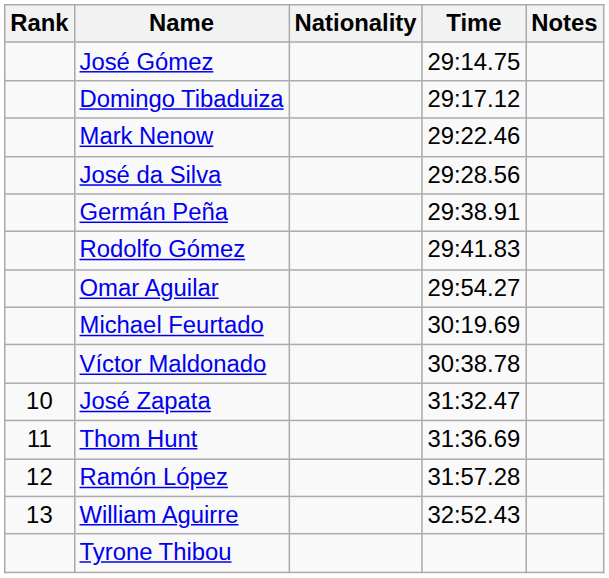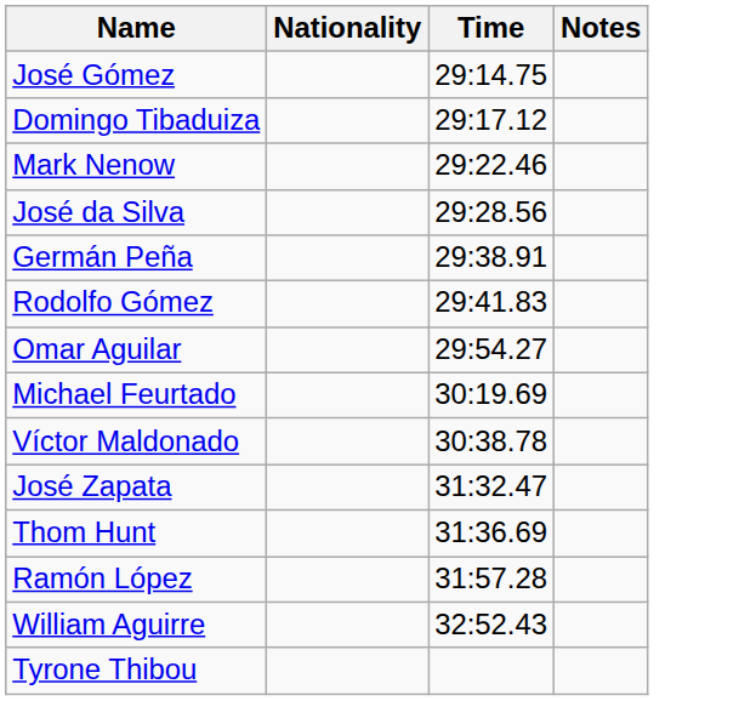 <table class="wikitable sortable" style="text-align:center">
 <tr>
-<th>Rank</th>
 <th>Name</th>
 <th>Nationality</th>
 <th>Time</th>
 <th>Notes</th>
 </tr>
 <tr>
-<td></td>
 <td align=left><a href='#'>José Gómez</a></td>
 <td align=left></td>
 <td>29:14.75</td>
 <td></td>
 </tr>
 <tr>
-<td></td>
 <td align=left><a href='#'>Domingo Tibaduiza</a></td>
 <td align=left></td>
 <td>29:17.12</td>
 <td></td>
 </tr>
 <tr>
-<td></td>
 <td align=left><a href='#'>Mark Nenow</a></td>
 <td align=left></td>
 <td>29:22.46</td>
 <td></td>
 </tr>
 <tr>
-<td></td>
 <td align=left><a href='#'>José da Silva</a></td>
 <td align=left></td>
 <td>29:28.56</td>
 <td></td>
 </tr>
 <tr>
-<td></td>
 <td align=left><a href='#'>Germán Peña</a></td>
 <td align=left></td>
 <td>29:38.91</td>
 <td></td>
 </tr>
 <tr>
-<td></td>
 <td align=left><a href='#'>Rodolfo Gómez</a></td>
 <td align=left></td>
 <td>29:41.83</td>
 <td></td>
 </tr>
 <tr>
-<td></td>
 <td align=left><a href='#'>Omar Aguilar</a></td>
 <td align=left></td>
 <td>29:54.27</td>
 <td></td>
 </tr>
 <tr>
-<td></td>
 <td align=left><a href='#'>Michael Feurtado</a></td>
 <td align=left></td>
 <td>30:19.69</td>
 <td></td>
 </tr>
 <tr>
-<td></td>
 <td align=left><a href='#'>Víctor Maldonado</a></td>
 <td align=left></td>
 <td>30:38.78</td>
 <td></td>
 </tr>
 <tr>
-<td>10</td>
 <td align=left><a href='#'>José Zapata</a></td>
 <td align=left></td>
 <td>31:32.47</td>
 <td></td>
 </tr>
 <tr>
-<td>11</td>
 <td align=left><a href='#'>Thom Hunt</a></td>
 <td align=left></td>
 <td>31:36.69</td>
 <td></td>
 </tr>
 <tr>
-<td>12</td>
 <td align=left><a href='#'>Ramón López</a></td>
 <td align=left></td>
 <td>31:57.28</td>
 <td></td>
 </tr>
 <tr>
-<td>13</td>
 <td align=left><a href='#'>William Aguirre</a></td>
 <td align=left></td>
 <td>32:52.43</td>
 <td></td>
 </tr>
 <tr>
-<td></td>
 <td align=left><a href='#'>Tyrone Thibou</a></td>
 <td align=left></td>
 <td></td>
 <td></td>
 </tr>
 </table>
